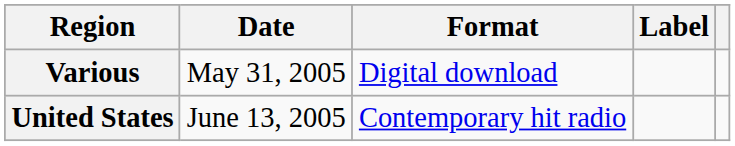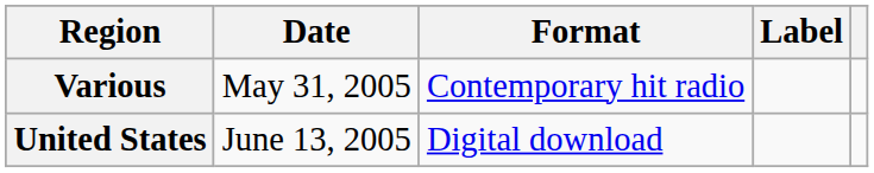 <table class="wikitable plainrowheaders">
 <tr>
 <th scope="col">Region</th>
 <th scope="col">Date</th>
 <th scope="col">Format</th>
 <th scope="col">Label</th>
 <th scope="col"></th>
 </tr>
 <tr>
 <th scope="row">Various</th>
 <td>May 31, 2005</td>
-<td><a href='#'>Digital download</a></td>
+<td><a href='#'>Contemporary hit radio</a></td>
 <td></td>
 <td align="center"></td>
 </tr>
 <tr>
 <th scope="row">United States</th>
 <td>June 13, 2005</td>
-<td><a href='#'>Contemporary hit radio</a></td>
+<td><a href='#'>Digital download</a></td>
 <td></td>
 <td align="center"></td>
 </tr>
 </table>
